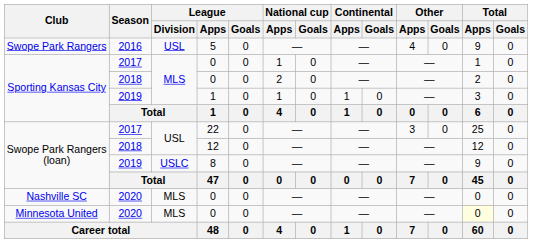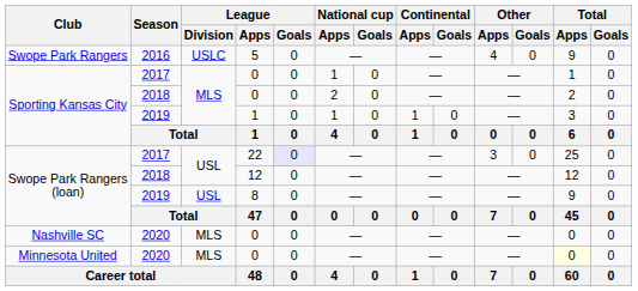 <table class="wikitable" style="text-align:center">
 <tr>
 <th rowspan="2">Club</th>
 <th rowspan="2">Season</th>
 <th colspan="3">League</th>
 <th colspan="2">National cup</th>
 <th colspan="2">Continental</th>
 <th colspan="2">Other</th>
 <th colspan="2">Total</th>
 </tr>
 <tr>
 <th>Division</th>
 <th>Apps</th>
 <th>Goals</th>
 <th>Apps</th>
 <th>Goals</th>
 <th>Apps</th>
 <th>Goals</th>
 <th>Apps</th>
 <th>Goals</th>
 <th>Apps</th>
 <th>Goals</th>
 </tr>
 <tr>
 <td><a href='#'>Swope Park Rangers</a></td>
 <td><a href='#'>2016</a></td>
-<td><a href='#'>USL</a></td>
+<td><a href='#'>USLC</a></td>
 <td>5</td>
 <td>0</td>
 <td colspan="2">—</td>
 <td colspan="2">—</td>
 <td>4</td>
 <td>0</td>
 <td>9</td>
 <td>0</td>
 </tr>
 <tr>
 <td rowspan="4"><a href='#'>Sporting Kansas City</a></td>
 <td><a href='#'>2017</a></td>
 <td rowspan="3"><a href='#'>MLS</a></td>
 <td>0</td>
 <td>0</td>
 <td>1</td>
 <td>0</td>
 <td colspan="2">—</td>
 <td colspan="2">—</td>
 <td>1</td>
 <td>0</td>
 </tr>
 <tr>
 <td><a href='#'>2018</a></td>
 <td>0</td>
 <td>0</td>
 <td>2</td>
 <td>0</td>
 <td colspan="2">—</td>
 <td colspan="2">—</td>
 <td>2</td>
 <td>0</td>
 </tr>
 <tr>
 <td><a href='#'>2019</a></td>
 <td>1</td>
 <td>0</td>
 <td>1</td>
 <td>0</td>
 <td>1</td>
 <td>0</td>
 <td colspan="2">—</td>
 <td>3</td>
 <td>0</td>
 </tr>
 <tr>
 <th colspan="2">Total</th>
 <th>1</th>
 <th>0</th>
 <th>4</th>
 <th>0</th>
 <th>1</th>
 <th>0</th>
 <th>0</th>
 <th>0</th>
 <th>6</th>
 <th>0</th>
 </tr>
 <tr>
 <td rowspan="4">Swope Park Rangers<br>(loan)</td>
 <td><a href='#'>2017</a></td>
 <td rowspan="2">USL</td>
 <td>22</td>
-<td>0</td>
+<td style="background: lavender;">0</td>
 <td colspan="2">—</td>
 <td colspan="2">—</td>
 <td>3</td>
 <td>0</td>
 <td>25</td>
 <td>0</td>
 </tr>
 <tr>
 <td><a href='#'>2018</a></td>
 <td>12</td>
 <td>0</td>
 <td colspan="2">—</td>
 <td colspan="2">—</td>
 <td colspan="2">—</td>
 <td>12</td>
 <td>0</td>
 </tr>
 <tr>
 <td><a href='#'>2019</a></td>
-<td><a href='#'>USLC</a></td>
+<td><a href='#'>USL</a></td>
 <td>8</td>
 <td>0</td>
 <td colspan="2">—</td>
 <td colspan="2">—</td>
 <td colspan="2">—</td>
 <td>9</td>
 <td>0</td>
 </tr>
 <tr>
 <th colspan="2">Total</th>
 <th>47</th>
 <th>0</th>
 <th>0</th>
 <th>0</th>
 <th>0</th>
 <th>0</th>
 <th>7</th>
 <th>0</th>
 <th>45</th>
 <th>0</th>
 </tr>
 <tr>
 <td><a href='#'>Nashville SC</a></td>
 <td><a href='#'>2020</a></td>
 <td>MLS</td>
 <td>0</td>
 <td>0</td>
 <td colspan="2">—</td>
 <td colspan="2">—</td>
 <td colspan="2">—</td>
 <td>0</td>
 <td>0</td>
 </tr>
 <tr>
 <td><a href='#'>Minnesota United</a></td>
 <td><a href='#'>2020</a></td>
 <td>MLS</td>
 <td>0</td>
 <td>0</td>
 <td colspan="2">—</td>
 <td colspan="2">—</td>
 <td colspan="2">—</td>
 <td style="background: lightyellow;">0</td>
 <td>0</td>
 </tr>
 <tr>
 <th colspan="3">Career total</th>
 <th>48</th>
 <th>0</th>
 <th>4</th>
 <th>0</th>
 <th>1</th>
 <th>0</th>
 <th>7</th>
 <th>0</th>
 <th>60</th>
 <th>0</th>
 </tr>
 </table>
